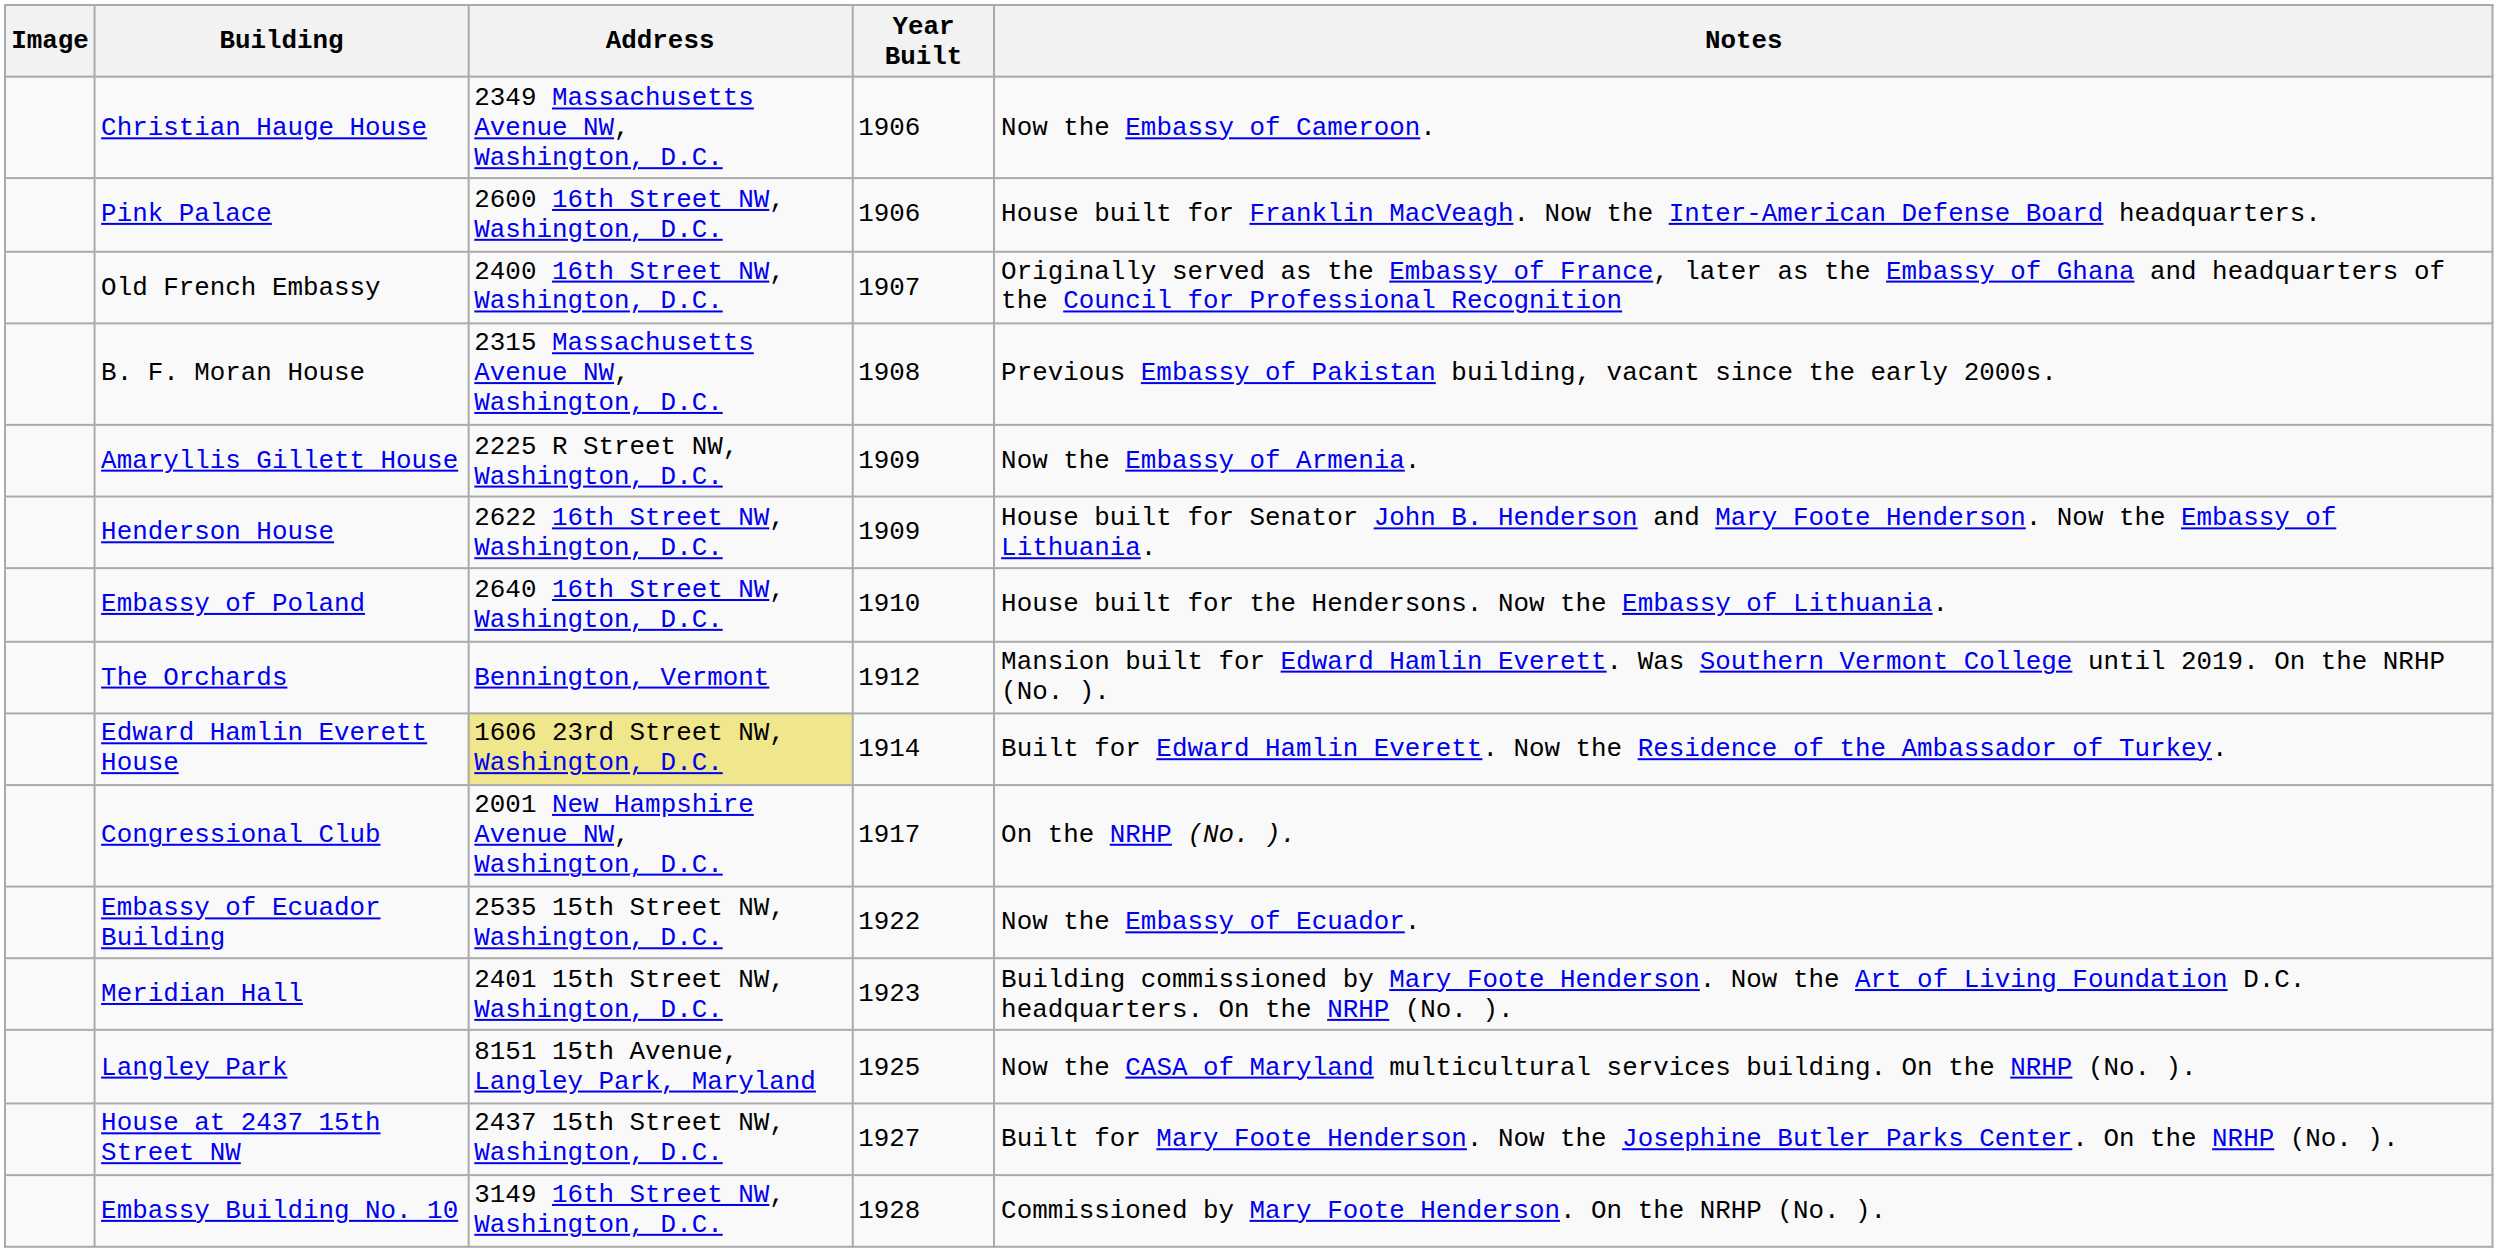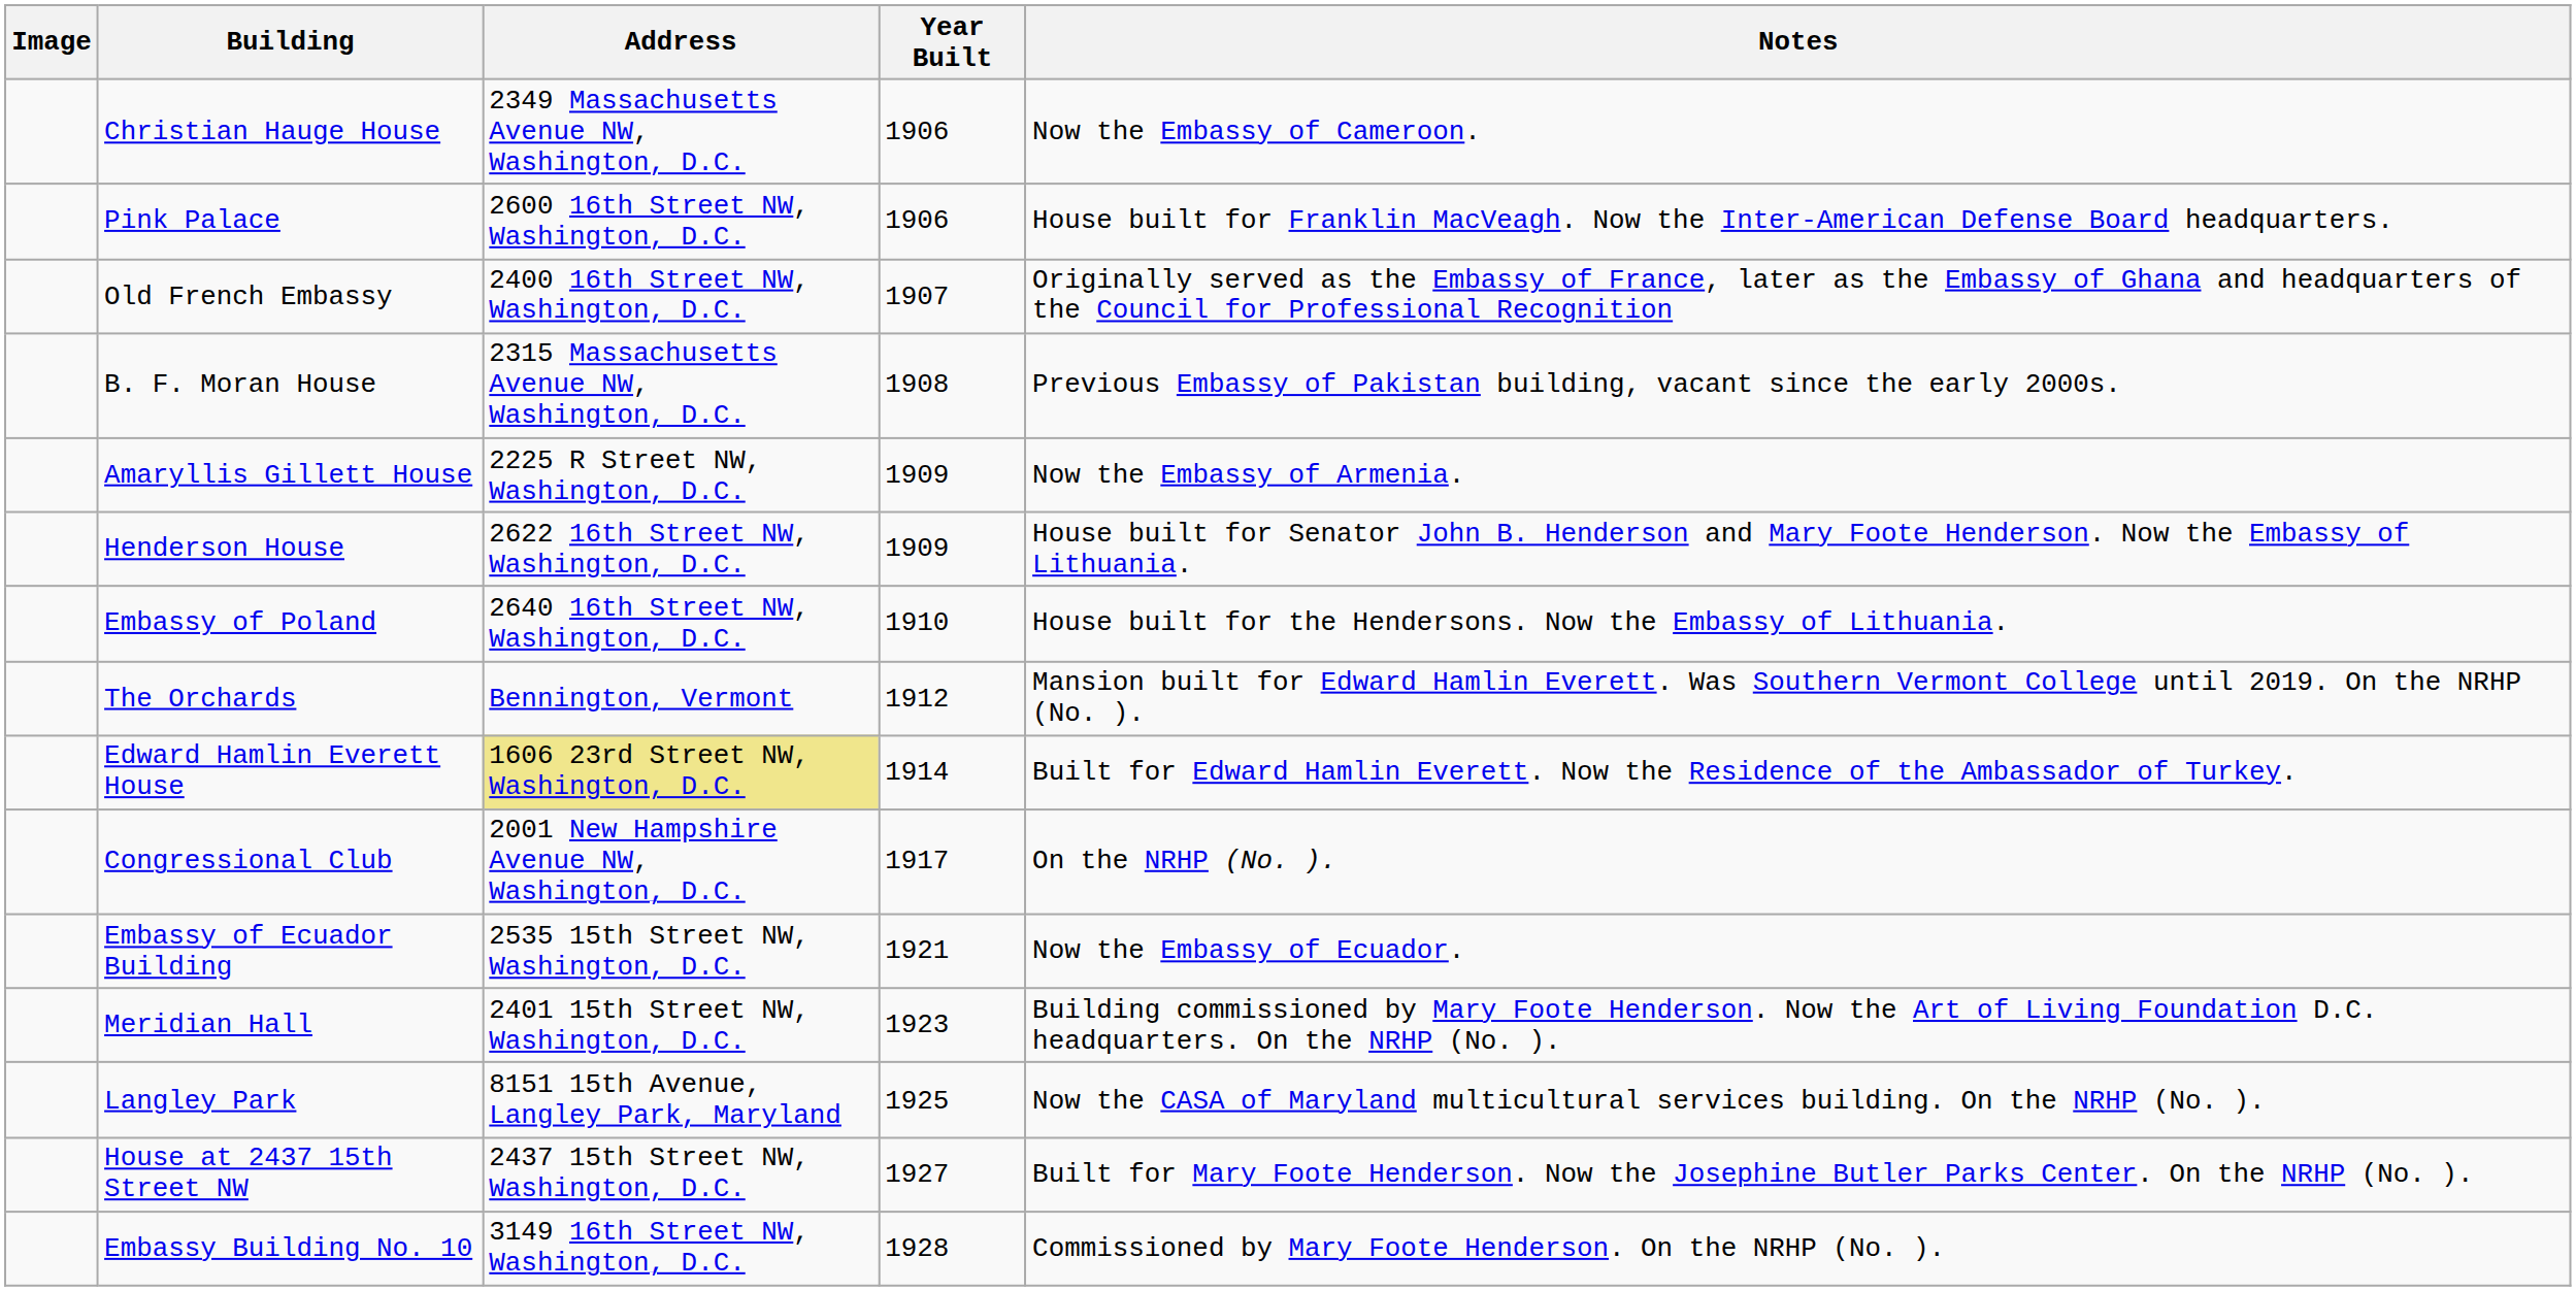 <table class="wikitable">
 <tr>
 <th>Image</th>
 <th>Building</th>
 <th>Address</th>
 <th>Year Built</th>
 <th>Notes</th>
 </tr>
 <tr>
 <td></td>
 <td><a href='#'>Christian Hauge House</a></td>
 <td>2349 <a href='#'>Massachusetts Avenue NW</a>,<br><a href='#'>Washington, D.C.</a></td>
 <td>1906</td>
 <td>Now the <a href='#'>Embassy of Cameroon</a>.</td>
 </tr>
 <tr>
 <td></td>
 <td><a href='#'>Pink Palace</a></td>
 <td>2600 <a href='#'>16th Street NW</a>,<br><a href='#'>Washington, D.C.</a></td>
 <td>1906</td>
 <td>House built for <a href='#'>Franklin MacVeagh</a>. Now the <a href='#'>Inter-American Defense Board</a> headquarters.</td>
 </tr>
 <tr>
 <td></td>
 <td>Old French Embassy</td>
 <td>2400 <a href='#'>16th Street NW</a>,<br><a href='#'>Washington, D.C.</a></td>
 <td>1907</td>
 <td>Originally served as the <a href='#'>Embassy of France</a>, later as the <a href='#'>Embassy of Ghana</a> and headquarters of the <a href='#'>Council for Professional Recognition</a></td>
 </tr>
 <tr>
 <td></td>
 <td>B. F. Moran House</td>
 <td>2315 <a href='#'>Massachusetts Avenue NW</a>,<br><a href='#'>Washington, D.C.</a></td>
 <td>1908</td>
 <td>Previous <a href='#'>Embassy of Pakistan</a> building, vacant since the early 2000s.</td>
 </tr>
 <tr>
 <td></td>
 <td><a href='#'>Amaryllis Gillett House</a></td>
 <td>2225 R Street NW,<br><a href='#'>Washington, D.C.</a></td>
 <td>1909</td>
 <td>Now the <a href='#'>Embassy of Armenia</a>.</td>
 </tr>
 <tr>
 <td></td>
 <td><a href='#'>Henderson House</a></td>
 <td>2622 <a href='#'>16th Street NW</a>,<br><a href='#'>Washington, D.C.</a></td>
 <td>1909</td>
 <td>House built for Senator <a href='#'>John B. Henderson</a> and <a href='#'>Mary Foote Henderson</a>. Now the <a href='#'>Embassy of Lithuania</a>.</td>
 </tr>
 <tr>
 <td></td>
 <td><a href='#'>Embassy of Poland</a></td>
 <td>2640 <a href='#'>16th Street NW</a>,<br><a href='#'>Washington, D.C.</a></td>
 <td>1910</td>
 <td>House built for the Hendersons. Now the <a href='#'>Embassy of Lithuania</a>.</td>
 </tr>
 <tr>
 <td></td>
 <td><a href='#'>The Orchards</a></td>
 <td><a href='#'>Bennington, Vermont</a></td>
 <td>1912</td>
 <td>Mansion built for <a href='#'>Edward Hamlin Everett</a>. Was <a href='#'>Southern Vermont College</a> until 2019. On the NRHP (No. ).</td>
 </tr>
 <tr>
 <td></td>
 <td><a href='#'>Edward Hamlin Everett House</a></td>
 <td style="background: khaki;">1606 23rd Street NW,<br><a href='#'>Washington, D.C.</a></td>
 <td>1914</td>
 <td>Built for <a href='#'>Edward Hamlin Everett</a>. Now the <a href='#'>Residence of the Ambassador of Turkey</a>.</td>
 </tr>
 <tr>
 <td></td>
 <td><a href='#'>Congressional Club</a></td>
 <td>2001 <a href='#'>New Hampshire Avenue NW</a>,<br><a href='#'>Washington, D.C.</a></td>
 <td>1917</td>
 <td>On the <a href='#'>NRHP</a> <em>(No. ).</em></td>
 </tr>
 <tr>
 <td></td>
 <td><a href='#'>Embassy of Ecuador Building</a></td>
 <td>2535 15th Street NW,<br><a href='#'>Washington, D.C.</a></td>
-<td>1922</td>
+<td>1921</td>
 <td>Now the <a href='#'>Embassy of Ecuador</a>.</td>
 </tr>
 <tr>
 <td></td>
 <td><a href='#'>Meridian Hall</a></td>
 <td>2401 15th Street NW,<br><a href='#'>Washington, D.C.</a></td>
 <td>1923</td>
 <td>Building commissioned by <a href='#'>Mary Foote Henderson</a>. Now the <a href='#'>Art of Living Foundation</a> D.C. headquarters. On the <a href='#'>NRHP</a> (No. ).</td>
 </tr>
 <tr>
 <td></td>
 <td><a href='#'>Langley Park</a></td>
 <td>8151 15th Avenue,<br><a href='#'>Langley Park, Maryland</a></td>
 <td>1925</td>
 <td>Now the <a href='#'>CASA of Maryland</a> multicultural services building. On the <a href='#'>NRHP</a> (No. ).</td>
 </tr>
 <tr>
 <td></td>
 <td><a href='#'>House at 2437 15th Street NW</a></td>
 <td>2437 15th Street NW,<br><a href='#'>Washington, D.C.</a></td>
 <td>1927</td>
 <td>Built for <a href='#'>Mary Foote Henderson</a>. Now the <a href='#'>Josephine Butler Parks Center</a>. On the <a href='#'>NRHP</a> (No. ).</td>
 </tr>
 <tr>
 <td></td>
 <td><a href='#'>Embassy Building No. 10</a></td>
 <td>3149 <a href='#'>16th Street NW</a>,<br><a href='#'>Washington, D.C.</a></td>
 <td>1928</td>
 <td>Commissioned by <a href='#'>Mary Foote Henderson</a>. On the NRHP (No. ).</td>
 </tr>
 </table>
